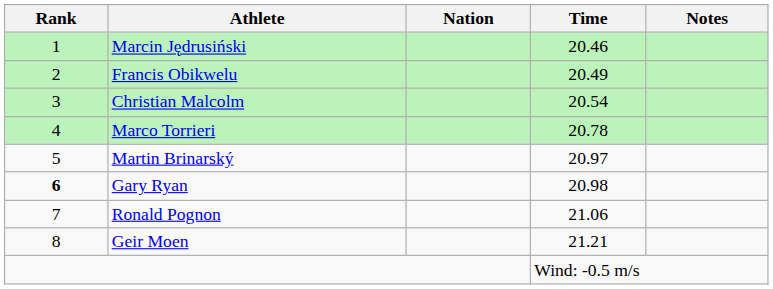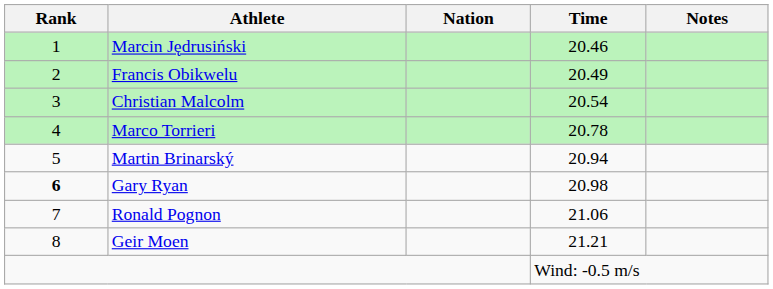 <table class="wikitable sortable" style="text-align:center;width: 55%;">
 <tr>
 <th scope="col">Rank</th>
 <th scope="col">Athlete</th>
 <th scope="col">Nation</th>
 <th scope="col">Time</th>
 <th scope="col">Notes</th>
 </tr>
 <tr bgcolor=bbf3bb>
 <td>1</td>
 <td align=left><a href='#'>Marcin Jędrusiński</a></td>
 <td align=left></td>
 <td>20.46</td>
 <td></td>
 </tr>
 <tr bgcolor=bbf3bb>
 <td>2</td>
 <td align=left><a href='#'>Francis Obikwelu</a></td>
 <td align=left></td>
 <td>20.49</td>
 <td></td>
 </tr>
 <tr bgcolor=bbf3bb>
 <td>3</td>
 <td align=left><a href='#'>Christian Malcolm</a></td>
 <td align=left></td>
 <td>20.54</td>
 <td></td>
 </tr>
 <tr bgcolor=bbf3bb>
 <td>4</td>
 <td align=left><a href='#'>Marco Torrieri</a></td>
 <td align=left></td>
 <td>20.78</td>
 <td></td>
 </tr>
 <tr>
 <td>5</td>
 <td align=left><a href='#'>Martin Brinarský</a></td>
 <td align=left></td>
-<td>20.97</td>
+<td>20.94</td>
 <td></td>
 </tr>
 <tr>
 <td><strong>6</strong></td>
 <td align=left><a href='#'>Gary Ryan</a></td>
 <td align=left></td>
 <td>20.98</td>
 <td></td>
 </tr>
 <tr>
 <td>7</td>
 <td align=left><a href='#'>Ronald Pognon</a></td>
 <td align=left></td>
 <td>21.06</td>
 <td></td>
 </tr>
 <tr>
 <td>8</td>
 <td align=left><a href='#'>Geir Moen</a></td>
 <td align=left></td>
 <td>21.21</td>
 <td></td>
 </tr>
 <tr class="sortbottom">
 <td colspan="3"></td>
 <td colspan="2" style="text-align:left;">Wind: -0.5 m/s</td>
 </tr>
 </table>
